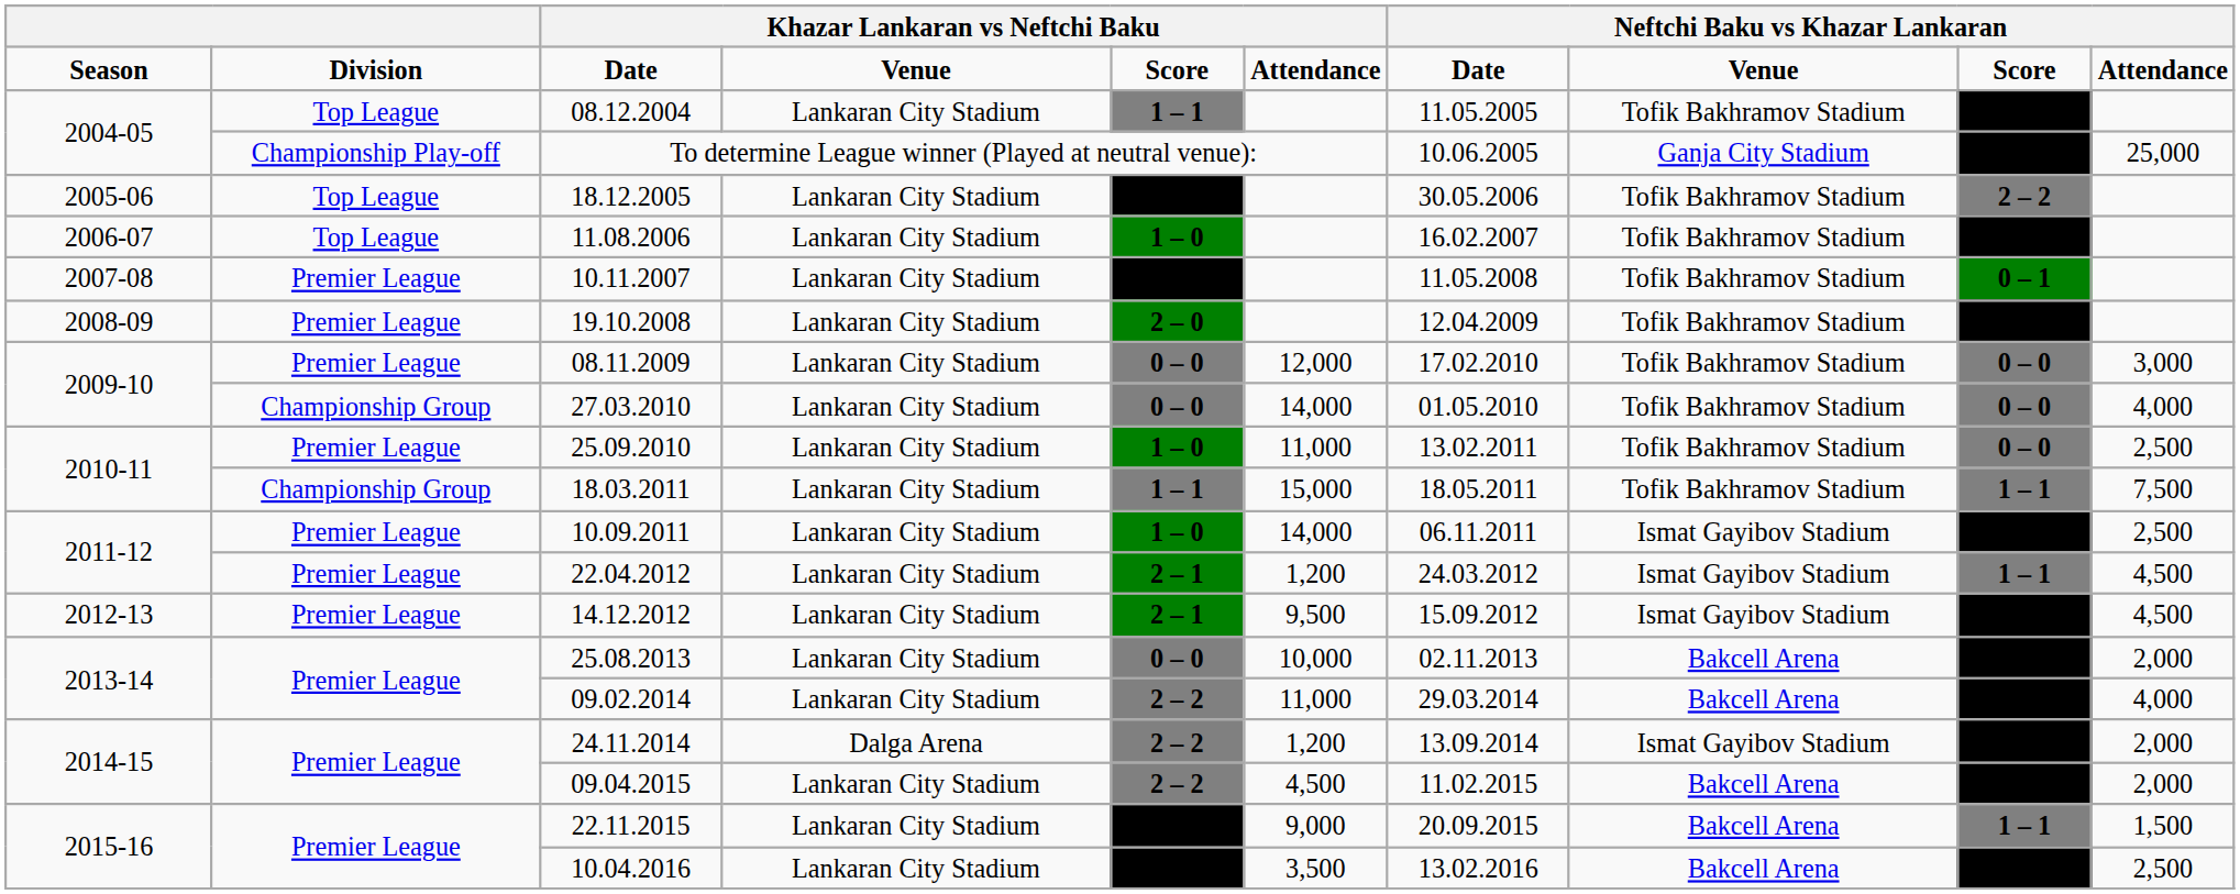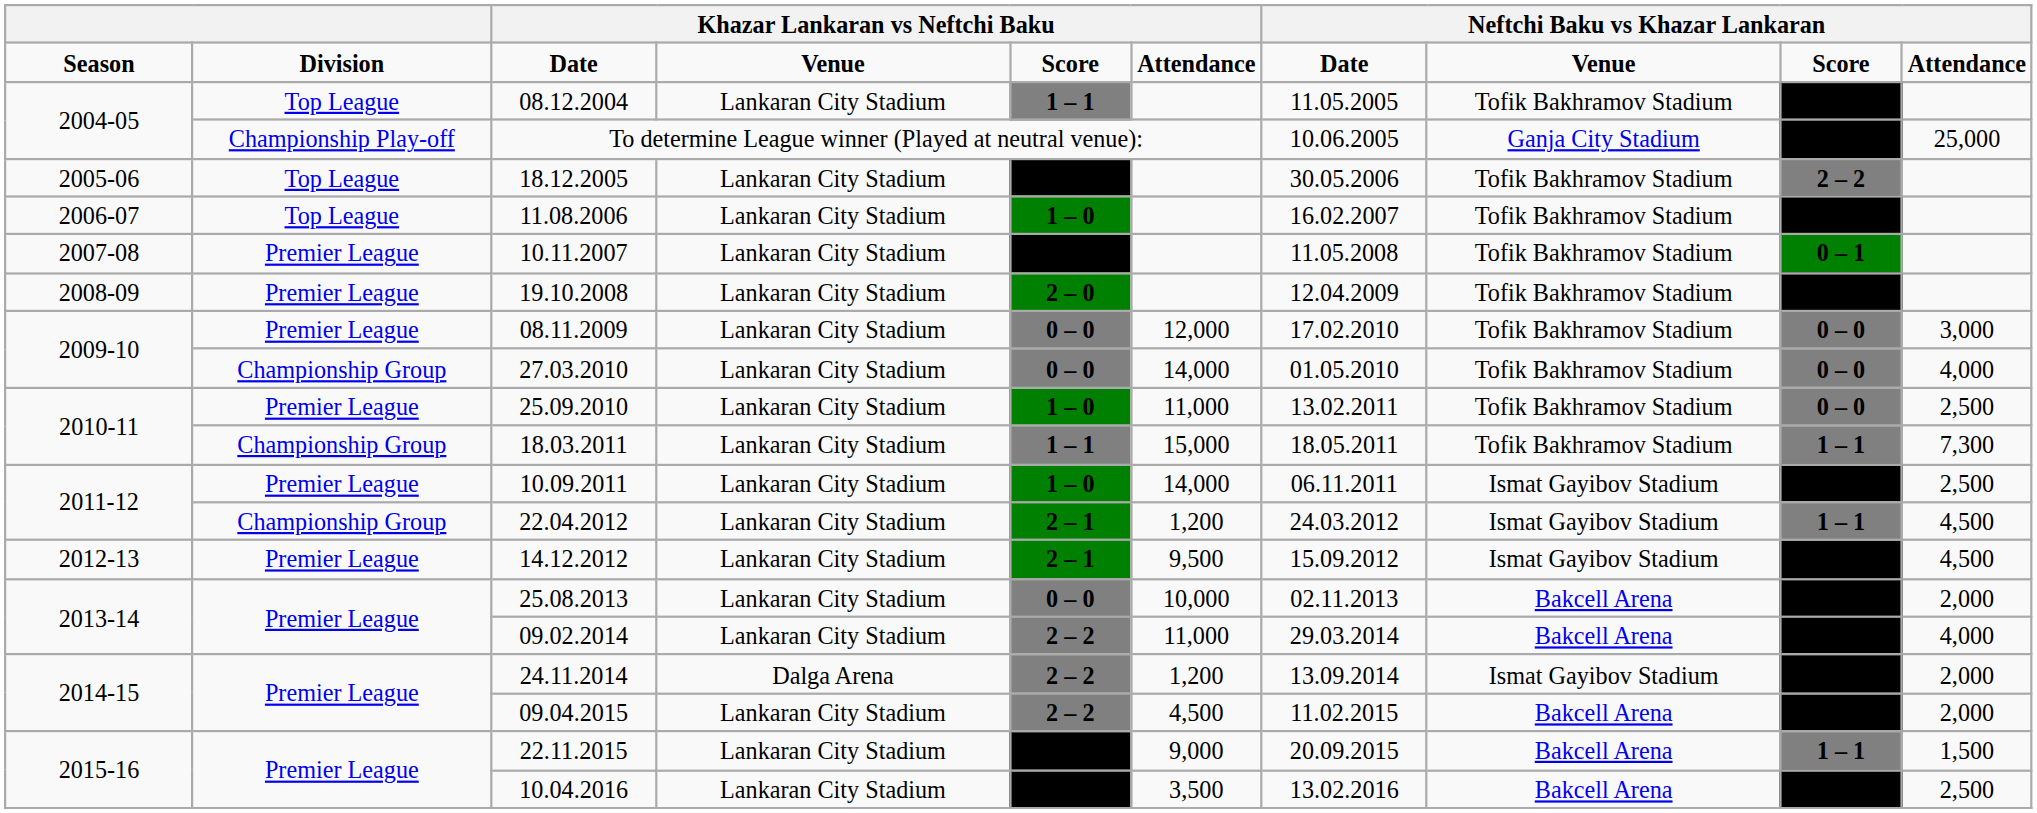 <table class="wikitable" style="text-align: center; font-size: 11px">
 <tr bgcolor=#f5f5f5>
 <th colspan=2></th>
 <th colspan=4>Khazar Lankaran vs Neftchi Baku</th>
 <th colspan=4>Neftchi Baku  vs  Khazar Lankaran</th>
 </tr>
 <tr>
 <td width="80"><strong>Season</strong></td>
 <td width="130"><strong>Division</strong></td>
 <td width="70"><strong>Date</strong></td>
 <td width="155"><strong>Venue</strong></td>
 <td width="50"><strong>Score</strong></td>
 <td width="40"><strong>Attendance</strong></td>
 <td width="70"><strong>Date</strong></td>
 <td width="155"><strong>Venue</strong></td>
 <td width="50"><strong>Score</strong></td>
 <td width="40"><strong>Attendance</strong></td>
 </tr>
 <tr>
 <td rowspan="2">2004-05</td>
 <td rowspan="1"><a href='#'>Top League</a></td>
 <td>08.12.2004</td>
 <td>Lankaran City Stadium</td>
 <td bgcolor=grey><span><strong>1 – 1</strong></span></td>
 <td></td>
 <td>11.05.2005</td>
 <td>Tofik Bakhramov Stadium</td>
 <td bgcolor=black><span><strong>2 – 1</strong></span></td>
 <td></td>
 </tr>
 <tr>
 <td rowspan="1"><a href='#'>Championship Play-off</a></td>
 <td colspan="4">To determine League winner (Played at neutral venue):</td>
 <td>10.06.2005</td>
 <td><a href='#'>Ganja City Stadium</a></td>
 <td bgcolor=black><span><strong>2 – 1</strong></span></td>
 <td>25,000</td>
 </tr>
 <tr>
 <td rowspan="1">2005-06</td>
 <td rowspan="1"><a href='#'>Top League</a></td>
 <td>18.12.2005</td>
 <td>Lankaran City Stadium</td>
 <td bgcolor=black><span><strong>0 – 1</strong></span></td>
 <td></td>
 <td>30.05.2006</td>
 <td>Tofik Bakhramov Stadium</td>
 <td bgcolor=grey><span><strong>2 – 2</strong></span></td>
 <td></td>
 </tr>
 <tr>
 <td rowspan="1">2006-07</td>
 <td rowspan="1"><a href='#'>Top League</a></td>
 <td>11.08.2006</td>
 <td>Lankaran City Stadium</td>
 <td bgcolor=green><span><strong>1 – 0</strong></span></td>
 <td></td>
 <td>16.02.2007</td>
 <td>Tofik Bakhramov Stadium</td>
 <td bgcolor=black><span><strong>1 – 0</strong></span></td>
 <td></td>
 </tr>
 <tr>
 <td rowspan="1">2007-08</td>
 <td rowspan="1"><a href='#'>Premier League</a></td>
 <td>10.11.2007</td>
 <td>Lankaran City Stadium</td>
 <td bgcolor=black><span><strong>0 – 1</strong></span></td>
 <td></td>
 <td>11.05.2008</td>
 <td>Tofik Bakhramov Stadium</td>
 <td bgcolor=green><span><strong>0 – 1</strong></span></td>
 <td></td>
 </tr>
 <tr>
 <td rowspan="1">2008-09</td>
 <td rowspan="1"><a href='#'>Premier League</a></td>
 <td>19.10.2008</td>
 <td>Lankaran City Stadium</td>
 <td bgcolor=green><span><strong>2 – 0</strong></span></td>
 <td></td>
 <td>12.04.2009</td>
 <td>Tofik Bakhramov Stadium</td>
 <td bgcolor=black><span><strong>2 – 1</strong></span></td>
 <td></td>
 </tr>
 <tr>
 <td rowspan="2">2009-10</td>
 <td rowspan="1"><a href='#'>Premier League</a></td>
 <td>08.11.2009</td>
 <td>Lankaran City Stadium</td>
 <td bgcolor=grey><span><strong>0 – 0</strong></span></td>
 <td>12,000</td>
 <td>17.02.2010</td>
 <td>Tofik Bakhramov Stadium</td>
 <td bgcolor=grey><span><strong>0 – 0</strong></span></td>
 <td>3,000</td>
 </tr>
 <tr>
 <td rowspan="1"><a href='#'>Championship Group</a></td>
 <td>27.03.2010</td>
 <td>Lankaran City Stadium</td>
 <td bgcolor=grey><span><strong>0 – 0</strong></span></td>
 <td>14,000</td>
 <td>01.05.2010</td>
 <td>Tofik Bakhramov Stadium</td>
 <td bgcolor=grey><span><strong>0 – 0</strong></span></td>
 <td>4,000</td>
 </tr>
 <tr>
 <td rowspan="2">2010-11</td>
 <td rowspan="1"><a href='#'>Premier League</a></td>
 <td>25.09.2010</td>
 <td>Lankaran City Stadium</td>
 <td bgcolor=green><span><strong>1 – 0</strong></span></td>
 <td>11,000</td>
 <td>13.02.2011</td>
 <td>Tofik Bakhramov Stadium</td>
 <td bgcolor=grey><span><strong>0 – 0</strong></span></td>
 <td>2,500</td>
 </tr>
 <tr>
 <td rowspan="1"><a href='#'>Championship Group</a></td>
 <td>18.03.2011</td>
 <td>Lankaran City Stadium</td>
 <td bgcolor=grey><span><strong>1 – 1</strong></span></td>
 <td>15,000</td>
 <td>18.05.2011</td>
 <td>Tofik Bakhramov Stadium</td>
 <td bgcolor=grey><span><strong>1 – 1</strong></span></td>
-<td>7,500</td>
+<td>7,300</td>
 </tr>
 <tr>
 <td rowspan="2">2011-12</td>
 <td rowspan="1"><a href='#'>Premier League</a></td>
 <td>10.09.2011</td>
 <td>Lankaran City Stadium</td>
 <td bgcolor=green><span><strong>1 – 0</strong></span></td>
 <td>14,000</td>
 <td>06.11.2011</td>
 <td>Ismat Gayibov Stadium</td>
 <td bgcolor=black><span><strong>5 – 0</strong></span></td>
 <td>2,500</td>
 </tr>
 <tr>
-<td rowspan="1"><a href='#'>Premier League</a></td>
+<td rowspan="1"><a href='#'>Championship Group</a></td>
 <td>22.04.2012</td>
 <td>Lankaran City Stadium</td>
 <td bgcolor=green><span><strong>2 – 1</strong></span></td>
 <td>1,200</td>
 <td>24.03.2012</td>
 <td>Ismat Gayibov Stadium</td>
 <td bgcolor=grey><span><strong>1 – 1</strong></span></td>
 <td>4,500</td>
 </tr>
 <tr>
 <td rowspan="1">2012-13</td>
 <td rowspan="1"><a href='#'>Premier League</a></td>
 <td>14.12.2012</td>
 <td>Lankaran City Stadium</td>
 <td bgcolor=green><span><strong>2 – 1</strong></span></td>
 <td>9,500</td>
 <td>15.09.2012</td>
 <td>Ismat Gayibov Stadium</td>
 <td bgcolor=black><span><strong>2 – 1</strong></span></td>
 <td>4,500</td>
 </tr>
 <tr>
 <td rowspan="2">2013-14</td>
 <td rowspan="2"><a href='#'>Premier League</a></td>
 <td>25.08.2013</td>
 <td>Lankaran City Stadium</td>
 <td bgcolor=808080><span><strong>0 – 0</strong></span></td>
 <td>10,000</td>
 <td>02.11.2013</td>
 <td><a href='#'>Bakcell Arena</a></td>
 <td bgcolor=black><span><strong>4 – 1</strong></span></td>
 <td>2,000</td>
 </tr>
 <tr>
 <td>09.02.2014</td>
 <td>Lankaran City Stadium</td>
 <td bgcolor=808080><span><strong>2 – 2</strong></span></td>
 <td>11,000</td>
 <td>29.03.2014</td>
 <td><a href='#'>Bakcell Arena</a></td>
 <td bgcolor=black><span><strong>1 – 0</strong></span></td>
 <td>4,000</td>
 </tr>
 <tr>
 <td rowspan="2">2014-15</td>
 <td rowspan="2"><a href='#'>Premier League</a></td>
 <td>24.11.2014</td>
 <td>Dalga Arena</td>
 <td bgcolor=808080><span><strong>2 – 2</strong></span></td>
 <td>1,200</td>
 <td>13.09.2014</td>
 <td>Ismat Gayibov Stadium</td>
 <td bgcolor=black><span><strong>1 – 0</strong></span></td>
 <td>2,000</td>
 </tr>
 <tr>
 <td>09.04.2015</td>
 <td>Lankaran City Stadium</td>
 <td bgcolor=808080><span><strong>2 – 2</strong></span></td>
 <td>4,500</td>
 <td>11.02.2015</td>
 <td><a href='#'>Bakcell Arena</a></td>
 <td bgcolor=black><span><strong>2 – 0</strong></span></td>
 <td>2,000</td>
 </tr>
 <tr>
 <td rowspan="2">2015-16</td>
 <td rowspan="2"><a href='#'>Premier League</a></td>
 <td>22.11.2015</td>
 <td>Lankaran City Stadium</td>
 <td bgcolor=black><span><strong>0 – 2</strong></span></td>
 <td>9,000</td>
 <td>20.09.2015</td>
 <td><a href='#'>Bakcell Arena</a></td>
 <td bgcolor=808080><span><strong>1 – 1</strong></span></td>
 <td>1,500</td>
 </tr>
 <tr>
 <td>10.04.2016</td>
 <td>Lankaran City Stadium</td>
 <td bgcolor=black><span><strong>0 – 1</strong></span></td>
 <td>3,500</td>
 <td>13.02.2016</td>
 <td><a href='#'>Bakcell Arena</a></td>
 <td bgcolor=black><span><strong>1 – 0</strong></span></td>
 <td>2,500</td>
 </tr>
 <tr>
 </tr>
 </table>
